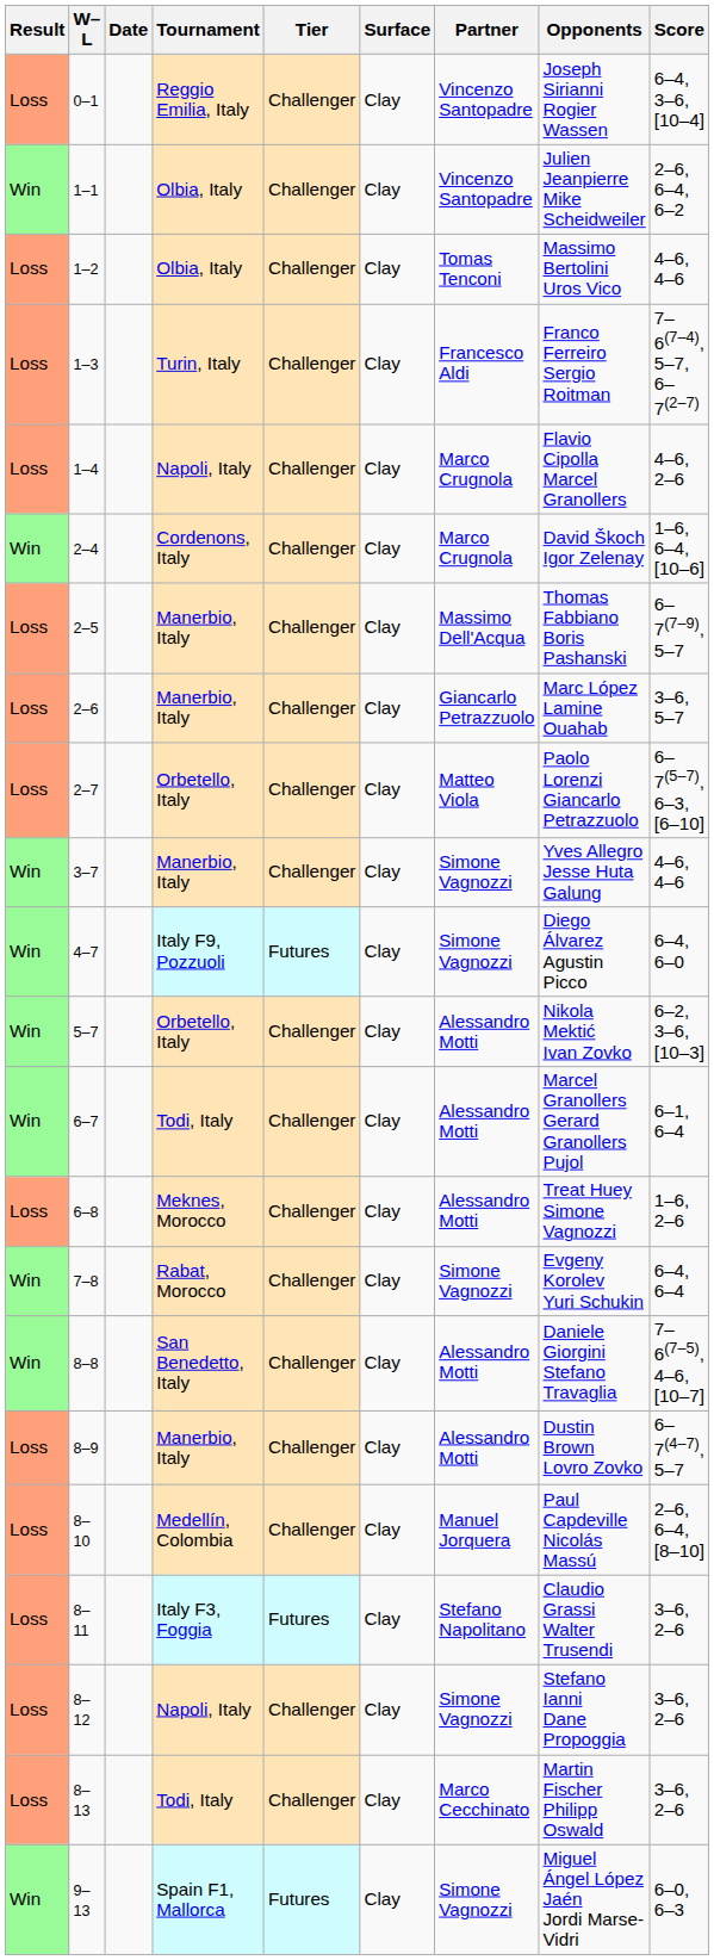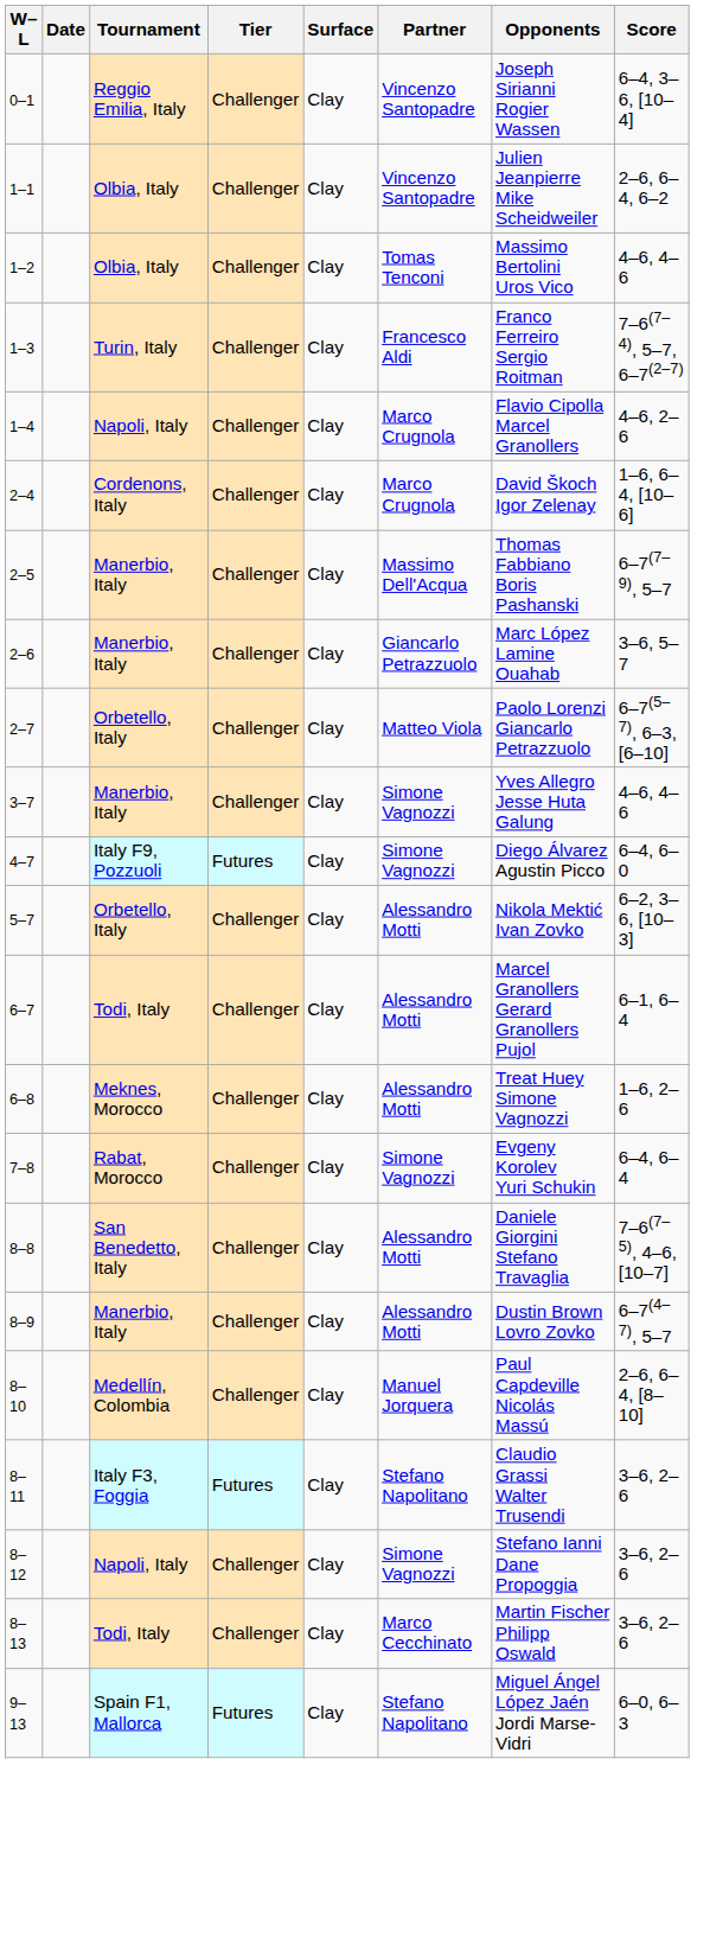 <table class="sortable wikitable">
 <tr>
-<th>Result</th>
 <th class="unsortable">W–L</th>
 <th>Date</th>
 <th>Tournament</th>
 <th>Tier</th>
 <th>Surface</th>
 <th>Partner</th>
 <th>Opponents</th>
 <th class="unsortable">Score</th>
 </tr>
 <tr>
-<td style="background:#ffa07a;">Loss</td>
 <td><small>0–1</small></td>
 <td></td>
 <td style="background:moccasin;"><a href='#'>Reggio Emilia</a>, Italy</td>
 <td style="background:moccasin;">Challenger</td>
 <td>Clay</td>
 <td> <a href='#'>Vincenzo Santopadre</a></td>
 <td> <a href='#'>Joseph Sirianni</a> <br>  <a href='#'>Rogier Wassen</a></td>
 <td>6–4, 3–6, [10–4]</td>
 </tr>
 <tr>
-<td style="background:#98fb98;">Win</td>
 <td><small>1–1</small></td>
 <td></td>
 <td style="background:moccasin;"><a href='#'>Olbia</a>, Italy</td>
 <td style="background:moccasin;">Challenger</td>
 <td>Clay</td>
 <td> <a href='#'>Vincenzo Santopadre</a></td>
 <td> <a href='#'>Julien Jeanpierre</a> <br>  <a href='#'>Mike Scheidweiler</a></td>
 <td>2–6, 6–4, 6–2</td>
 </tr>
 <tr>
-<td style="background:#ffa07a;">Loss</td>
 <td><small>1–2</small></td>
 <td></td>
 <td style="background:moccasin;"><a href='#'>Olbia</a>, Italy</td>
 <td style="background:moccasin;">Challenger</td>
 <td>Clay</td>
 <td> <a href='#'>Tomas Tenconi</a></td>
 <td> <a href='#'>Massimo Bertolini</a> <br>  <a href='#'>Uros Vico</a></td>
 <td>4–6, 4–6</td>
 </tr>
 <tr>
-<td style="background:#ffa07a;">Loss</td>
 <td><small>1–3</small></td>
 <td></td>
 <td style="background:moccasin;"><a href='#'>Turin</a>, Italy</td>
 <td style="background:moccasin;">Challenger</td>
 <td>Clay</td>
 <td> <a href='#'>Francesco Aldi</a></td>
 <td> <a href='#'>Franco Ferreiro</a> <br>  <a href='#'>Sergio Roitman</a></td>
 <td>7–6<sup>(7–4)</sup>, 5–7, 6–7<sup>(2–7)</sup></td>
 </tr>
 <tr>
-<td style="background:#ffa07a;">Loss</td>
 <td><small>1–4</small></td>
 <td></td>
 <td style="background:moccasin;"><a href='#'>Napoli</a>, Italy</td>
 <td style="background:moccasin;">Challenger</td>
 <td>Clay</td>
 <td> <a href='#'>Marco Crugnola</a></td>
 <td> <a href='#'>Flavio Cipolla</a> <br>  <a href='#'>Marcel Granollers</a></td>
 <td>4–6, 2–6</td>
 </tr>
 <tr>
-<td style="background:#98fb98;">Win</td>
 <td><small>2–4</small></td>
 <td></td>
 <td style="background:moccasin;"><a href='#'>Cordenons</a>, Italy</td>
 <td style="background:moccasin;">Challenger</td>
 <td>Clay</td>
 <td> <a href='#'>Marco Crugnola</a></td>
 <td> <a href='#'>David Škoch</a> <br>  <a href='#'>Igor Zelenay</a></td>
 <td>1–6, 6–4, [10–6]</td>
 </tr>
 <tr>
-<td style="background:#ffa07a;">Loss</td>
 <td><small>2–5</small></td>
 <td></td>
 <td style="background:moccasin;"><a href='#'>Manerbio</a>, Italy</td>
 <td style="background:moccasin;">Challenger</td>
 <td>Clay</td>
 <td> <a href='#'>Massimo Dell'Acqua</a></td>
 <td> <a href='#'>Thomas Fabbiano</a> <br>  <a href='#'>Boris Pashanski</a></td>
 <td>6–7<sup>(7–9)</sup>, 5–7</td>
 </tr>
 <tr>
-<td style="background:#ffa07a;">Loss</td>
 <td><small>2–6</small></td>
 <td></td>
 <td style="background:moccasin;"><a href='#'>Manerbio</a>, Italy</td>
 <td style="background:moccasin;">Challenger</td>
 <td>Clay</td>
 <td> <a href='#'>Giancarlo Petrazzuolo</a></td>
 <td> <a href='#'>Marc López</a> <br>  <a href='#'>Lamine Ouahab</a></td>
 <td>3–6, 5–7</td>
 </tr>
 <tr>
-<td style="background:#ffa07a;">Loss</td>
 <td><small>2–7</small></td>
 <td></td>
 <td style="background:moccasin;"><a href='#'>Orbetello</a>, Italy</td>
 <td style="background:moccasin;">Challenger</td>
 <td>Clay</td>
 <td> <a href='#'>Matteo Viola</a></td>
 <td> <a href='#'>Paolo Lorenzi</a> <br>  <a href='#'>Giancarlo Petrazzuolo</a></td>
 <td>6–7<sup>(5–7)</sup>, 6–3, [6–10]</td>
 </tr>
 <tr>
-<td style="background:#98fb98;">Win</td>
 <td><small>3–7</small></td>
 <td></td>
 <td style="background:moccasin;"><a href='#'>Manerbio</a>, Italy</td>
 <td style="background:moccasin;">Challenger</td>
 <td>Clay</td>
 <td> <a href='#'>Simone Vagnozzi</a></td>
 <td> <a href='#'>Yves Allegro</a> <br>  <a href='#'>Jesse Huta Galung</a></td>
 <td>4–6, 4–6</td>
 </tr>
 <tr>
-<td style="background:#98fb98;">Win</td>
 <td><small>4–7</small></td>
 <td></td>
 <td style="background:#cffcff;">Italy F9, <a href='#'>Pozzuoli</a></td>
 <td style="background:#cffcff;">Futures</td>
 <td>Clay</td>
 <td> <a href='#'>Simone Vagnozzi</a></td>
 <td> <a href='#'>Diego Álvarez</a> <br>  Agustin Picco</td>
 <td>6–4, 6–0</td>
 </tr>
 <tr>
-<td style="background:#98fb98;">Win</td>
 <td><small>5–7</small></td>
 <td></td>
 <td style="background:moccasin;"><a href='#'>Orbetello</a>, Italy</td>
 <td style="background:moccasin;">Challenger</td>
 <td>Clay</td>
 <td> <a href='#'>Alessandro Motti</a></td>
 <td> <a href='#'>Nikola Mektić</a> <br>  <a href='#'>Ivan Zovko</a></td>
 <td>6–2, 3–6, [10–3]</td>
 </tr>
 <tr>
-<td style="background:#98fb98;">Win</td>
 <td><small>6–7</small></td>
 <td></td>
 <td style="background:moccasin;"><a href='#'>Todi</a>, Italy</td>
 <td style="background:moccasin;">Challenger</td>
 <td>Clay</td>
 <td> <a href='#'>Alessandro Motti</a></td>
 <td> <a href='#'>Marcel Granollers</a> <br>  <a href='#'>Gerard Granollers Pujol</a></td>
 <td>6–1, 6–4</td>
 </tr>
 <tr>
-<td style="background:#ffa07a;">Loss</td>
 <td><small>6–8</small></td>
 <td></td>
 <td style="background:moccasin;"><a href='#'>Meknes</a>, Morocco</td>
 <td style="background:moccasin;">Challenger</td>
 <td>Clay</td>
 <td> <a href='#'>Alessandro Motti</a></td>
 <td> <a href='#'>Treat Huey</a> <br>  <a href='#'>Simone Vagnozzi</a></td>
 <td>1–6, 2–6</td>
 </tr>
 <tr>
-<td style="background:#98fb98;">Win</td>
 <td><small>7–8</small></td>
 <td></td>
 <td style="background:moccasin;"><a href='#'>Rabat</a>, Morocco</td>
 <td style="background:moccasin;">Challenger</td>
 <td>Clay</td>
 <td> <a href='#'>Simone Vagnozzi</a></td>
 <td> <a href='#'>Evgeny Korolev</a> <br>  <a href='#'>Yuri Schukin</a></td>
 <td>6–4, 6–4</td>
 </tr>
 <tr>
-<td style="background:#98fb98;">Win</td>
 <td><small>8–8</small></td>
 <td></td>
 <td style="background:moccasin;"><a href='#'>San Benedetto</a>, Italy</td>
 <td style="background:moccasin;">Challenger</td>
 <td>Clay</td>
 <td> <a href='#'>Alessandro Motti</a></td>
 <td> <a href='#'>Daniele Giorgini</a> <br>  <a href='#'>Stefano Travaglia</a></td>
 <td>7–6<sup>(7–5)</sup>, 4–6, [10–7]</td>
 </tr>
 <tr>
-<td style="background:#ffa07a;">Loss</td>
 <td><small>8–9</small></td>
 <td></td>
 <td style="background:moccasin;"><a href='#'>Manerbio</a>, Italy</td>
 <td style="background:moccasin;">Challenger</td>
 <td>Clay</td>
 <td> <a href='#'>Alessandro Motti</a></td>
 <td> <a href='#'>Dustin Brown</a> <br>  <a href='#'>Lovro Zovko</a></td>
 <td>6–7<sup>(4–7)</sup>, 5–7</td>
 </tr>
 <tr>
-<td style="background:#ffa07a;">Loss</td>
 <td><small>8–10</small></td>
 <td></td>
 <td style="background:moccasin;"><a href='#'>Medellín</a>, Colombia</td>
 <td style="background:moccasin;">Challenger</td>
 <td>Clay</td>
 <td> <a href='#'>Manuel Jorquera</a></td>
 <td> <a href='#'>Paul Capdeville</a> <br>  <a href='#'>Nicolás Massú</a></td>
 <td>2–6, 6–4, [8–10]</td>
 </tr>
 <tr>
-<td style="background:#ffa07a;">Loss</td>
 <td><small>8–11</small></td>
 <td></td>
 <td style="background:#cffcff;">Italy F3, <a href='#'>Foggia</a></td>
 <td style="background:#cffcff;">Futures</td>
 <td>Clay</td>
 <td> <a href='#'>Stefano Napolitano</a></td>
 <td> <a href='#'>Claudio Grassi</a> <br>  <a href='#'>Walter Trusendi</a></td>
 <td>3–6, 2–6</td>
 </tr>
 <tr>
-<td style="background:#ffa07a;">Loss</td>
 <td><small>8–12</small></td>
 <td></td>
 <td style="background:moccasin;"><a href='#'>Napoli</a>, Italy</td>
 <td style="background:moccasin;">Challenger</td>
 <td>Clay</td>
 <td> <a href='#'>Simone Vagnozzi</a></td>
 <td> <a href='#'>Stefano Ianni</a> <br>  <a href='#'>Dane Propoggia</a></td>
 <td>3–6, 2–6</td>
 </tr>
 <tr>
-<td style="background:#ffa07a;">Loss</td>
 <td><small>8–13</small></td>
 <td></td>
 <td style="background:moccasin;"><a href='#'>Todi</a>, Italy</td>
 <td style="background:moccasin;">Challenger</td>
 <td>Clay</td>
 <td> <a href='#'>Marco Cecchinato</a></td>
 <td> <a href='#'>Martin Fischer</a> <br>  <a href='#'>Philipp Oswald</a></td>
 <td>3–6, 2–6</td>
 </tr>
 <tr>
-<td style="background:#98fb98;">Win</td>
 <td><small>9–13</small></td>
 <td></td>
 <td style="background:#cffcff;">Spain F1, <a href='#'>Mallorca</a></td>
 <td style="background:#cffcff;">Futures</td>
 <td>Clay</td>
-<td> <a href='#'>Simone Vagnozzi</a></td>
+<td> <a href='#'>Stefano Napolitano</a></td>
 <td> <a href='#'>Miguel Ángel López Jaén</a> <br>  Jordi Marse-Vidri</td>
 <td>6–0, 6–3</td>
 </tr>
 </table>
